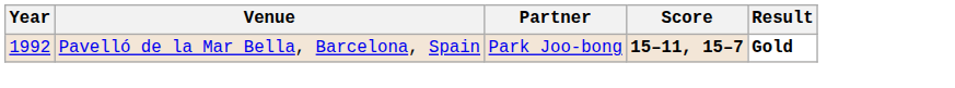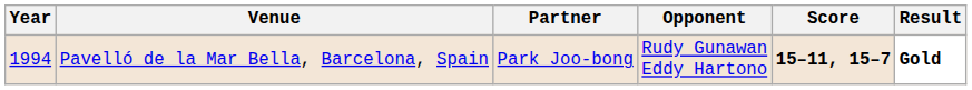 <table class="sortable wikitable" style="font-size: 90%;">
 <tr>
 <th>Year</th>
 <th>Venue</th>
 <th>Partner</th>
+<th>Opponent</th>
 <th>Score</th>
 <th>Result</th>
 </tr>
 <tr style="background:#F3E6D7">
-<td align="center"><a href='#'>1992</a></td>
+<td align="center"><a href='#'>1994</a></td>
 <td align="left"><a href='#'>Pavelló de la Mar Bella</a>, <a href='#'>Barcelona</a>, <a href='#'>Spain</a></td>
 <td align="left"> <a href='#'>Park Joo-bong</a></td>
+<td align="left"> <a href='#'>Rudy Gunawan</a><br> <a href='#'>Eddy Hartono</a></td>
 <td align="left"><strong>15–11, 15–7</strong></td>
 <td style="text-align:left; background:white"> <strong>Gold</strong></td>
 </tr>
 </table>
